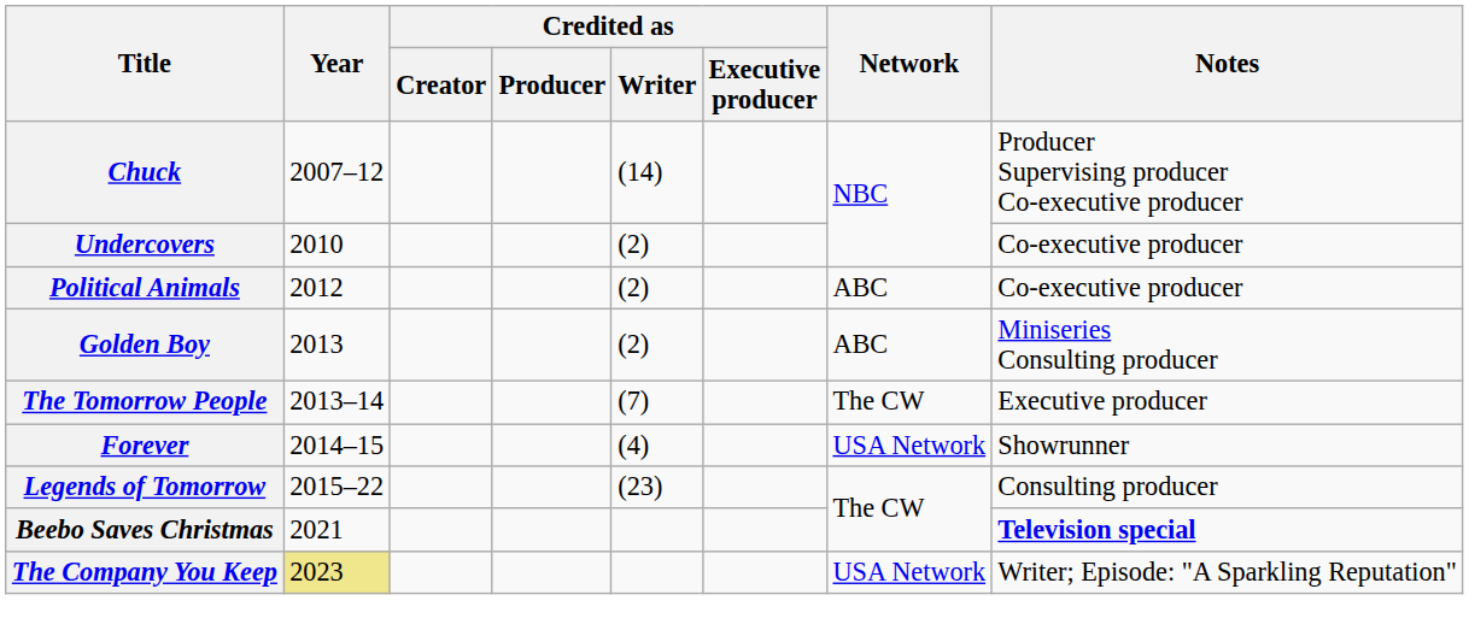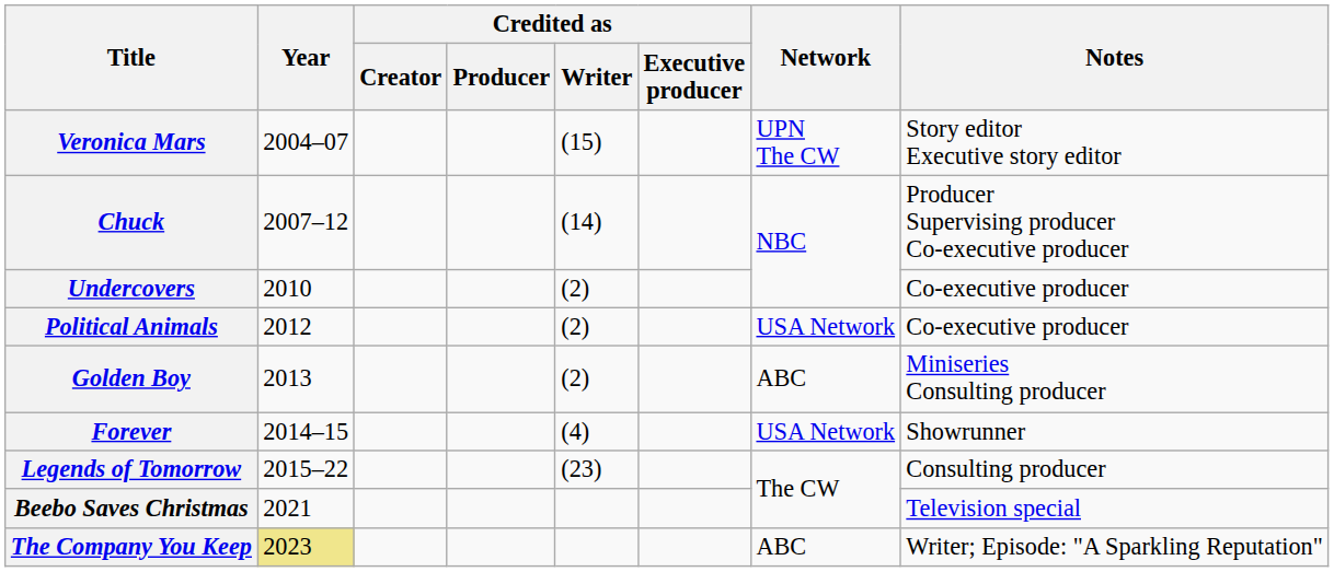 <table class="wikitable plainrowheaders sortable">
 <tr>
 <th rowspan="2" scope="col">Title</th>
 <th rowspan="2" scope="col">Year</th>
 <th colspan="4" scope="col">Credited as</th>
 <th rowspan="2" scope="col">Network</th>
 <th rowspan="2" scope="col" class="unsortable">Notes</th>
 </tr>
 <tr>
 <th>Creator</th>
 <th>Producer</th>
 <th>Writer</th>
 <th>Executive<br>producer</th>
+</tr>
+<tr>
+<th scope=row><em><a href='#'>Veronica Mars</a></em></th>
+<td>2004–07</td>
+<td></td>
+<td></td>
+<td> (15)</td>
+<td></td>
+<td><a href='#'>UPN</a><br><a href='#'>The CW</a></td>
+<td>Story editor <br>Executive story editor </td>
 </tr>
 <tr>
 <th scope=row><em><a href='#'>Chuck</a></em></th>
 <td>2007–12</td>
 <td></td>
 <td></td>
 <td> (14)</td>
 <td></td>
 <td rowspan="2"><a href='#'>NBC</a></td>
 <td>Producer <br>Supervising producer <br>Co-executive producer </td>
 </tr>
 <tr>
 <th scope=row><em><a href='#'>Undercovers</a></em></th>
 <td>2010</td>
 <td></td>
 <td></td>
 <td> (2)</td>
 <td></td>
 <td>Co-executive producer</td>
 </tr>
 <tr>
 <th scope=row><em><a href='#'>Political Animals</a></em></th>
 <td>2012</td>
 <td></td>
 <td></td>
 <td> (2)</td>
 <td></td>
-<td>ABC</td>
+<td><a href='#'>USA Network</a></td>
 <td>Co-executive producer </td>
 </tr>
 <tr>
 <th scope=row><em><a href='#'>Golden Boy</a></em></th>
 <td>2013</td>
 <td></td>
 <td></td>
 <td> (2)</td>
 <td></td>
 <td>ABC</td>
 <td><a href='#'>Miniseries</a><br>Consulting producer </td>
-</tr>
-<tr>
-<th scope=row><em><a href='#'>The Tomorrow People</a></em></th>
-<td>2013–14</td>
-<td></td>
-<td></td>
-<td> (7)</td>
-<td></td>
-<td>The CW</td>
-<td>Executive producer </td>
 </tr>
 <tr>
 <th scope=row><em><a href='#'>Forever</a></em></th>
 <td>2014–15</td>
 <td></td>
 <td></td>
 <td> (4)</td>
 <td></td>
 <td><a href='#'>USA Network</a></td>
 <td>Showrunner</td>
 </tr>
 <tr>
 <th scope=row><em><a href='#'>Legends of Tomorrow</a></em></th>
 <td>2015–22</td>
 <td></td>
 <td></td>
 <td> (23)</td>
 <td></td>
 <td rowspan="2">The CW</td>
 <td>Consulting producer </td>
 </tr>
 <tr>
 <th scope=row><em>Beebo Saves Christmas</em></th>
 <td>2021</td>
 <td></td>
 <td></td>
 <td></td>
 <td></td>
-<td><strong><a href='#'>Television special</a></strong></td>
+<td><a href='#'>Television special</a></td>
 </tr>
 <tr>
 <th scope=row><em><a href='#'>The Company You Keep</a></em></th>
 <td style="background: khaki;">2023</td>
 <td></td>
 <td></td>
 <td></td>
 <td></td>
-<td><a href='#'>USA Network</a></td>
+<td>ABC</td>
 <td>Writer; Episode: "A Sparkling Reputation"</td>
 </tr>
 </table>
